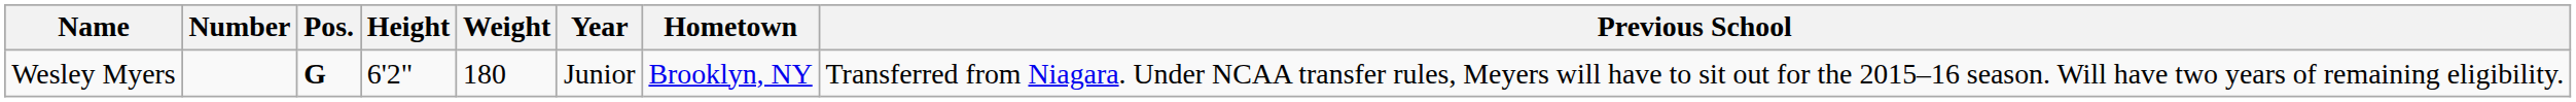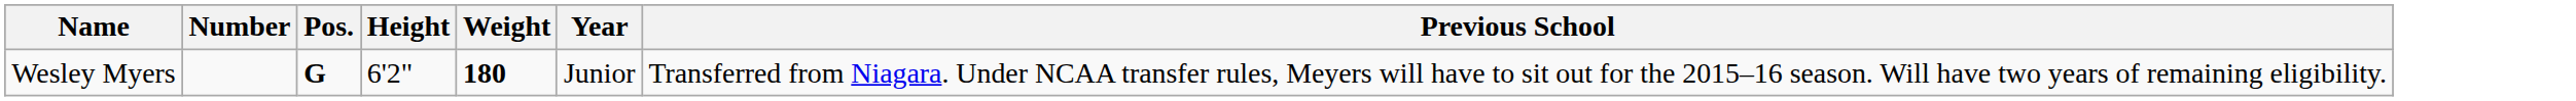 <table class="wikitable sortable" border="1">
 <tr>
 <th>Name</th>
 <th>Number</th>
 <th>Pos.</th>
 <th>Height</th>
 <th>Weight</th>
 <th>Year</th>
-<th>Hometown</th>
 <th class="unsortable">Previous School</th>
 </tr>
 <tr>
 <td>Wesley Myers</td>
 <td></td>
 <td><strong>G</strong></td>
 <td>6'2"</td>
-<td>180</td>
+<td><strong>180</strong></td>
 <td>Junior</td>
-<td><a href='#'>Brooklyn, NY</a></td>
 <td>Transferred from <a href='#'>Niagara</a>. Under NCAA transfer rules, Meyers will have to sit out for the 2015–16 season. Will have two years of remaining eligibility.</td>
 </tr>
 </table>
